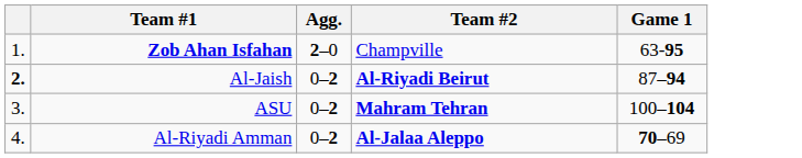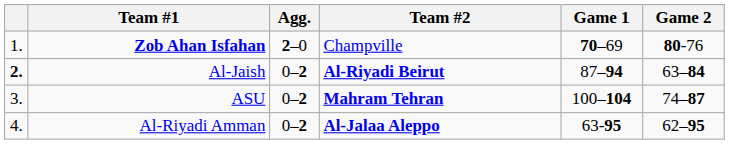 <table class=wikitable style="text-align:center">
 <tr>
 <th width=15></th>
 <th width=220>Team #1</th>
 <th width=40>Agg.</th>
 <th width=220>Team #2</th>
 <th width=70>Game 1</th>
+<th width=70>Game 2</th>
 </tr>
 <tr>
 <td>1.</td>
 <td align=right><strong><a href='#'>Zob Ahan Isfahan</a></strong> </td>
 <td><strong>2</strong>–0</td>
 <td align=left> <a href='#'>Champville</a></td>
-<td>63-<strong>95</strong></td>
+<td><strong>70</strong>–69</td>
+<td><strong>80</strong>-76</td>
 </tr>
 <tr>
 <td><strong>2.</strong></td>
 <td align=right><a href='#'>Al-Jaish</a> </td>
 <td>0–<strong>2</strong></td>
 <td align=left> <strong><a href='#'>Al-Riyadi Beirut</a></strong></td>
 <td>87–<strong>94</strong></td>
+<td>63–<strong>84</strong></td>
 </tr>
 <tr>
 <td>3.</td>
 <td align=right><a href='#'>ASU</a> </td>
 <td>0–<strong>2</strong></td>
 <td align=left> <strong><a href='#'>Mahram Tehran</a></strong></td>
 <td>100–<strong>104</strong></td>
+<td>74–<strong>87</strong></td>
 </tr>
 <tr>
 <td>4.</td>
 <td align=right><a href='#'>Al-Riyadi Amman</a> </td>
 <td>0–<strong>2</strong></td>
 <td align=left> <strong><a href='#'>Al-Jalaa Aleppo</a></strong></td>
-<td><strong>70</strong>–69</td>
+<td>63-<strong>95</strong></td>
+<td>62–<strong>95</strong></td>
 </tr>
 </table>
